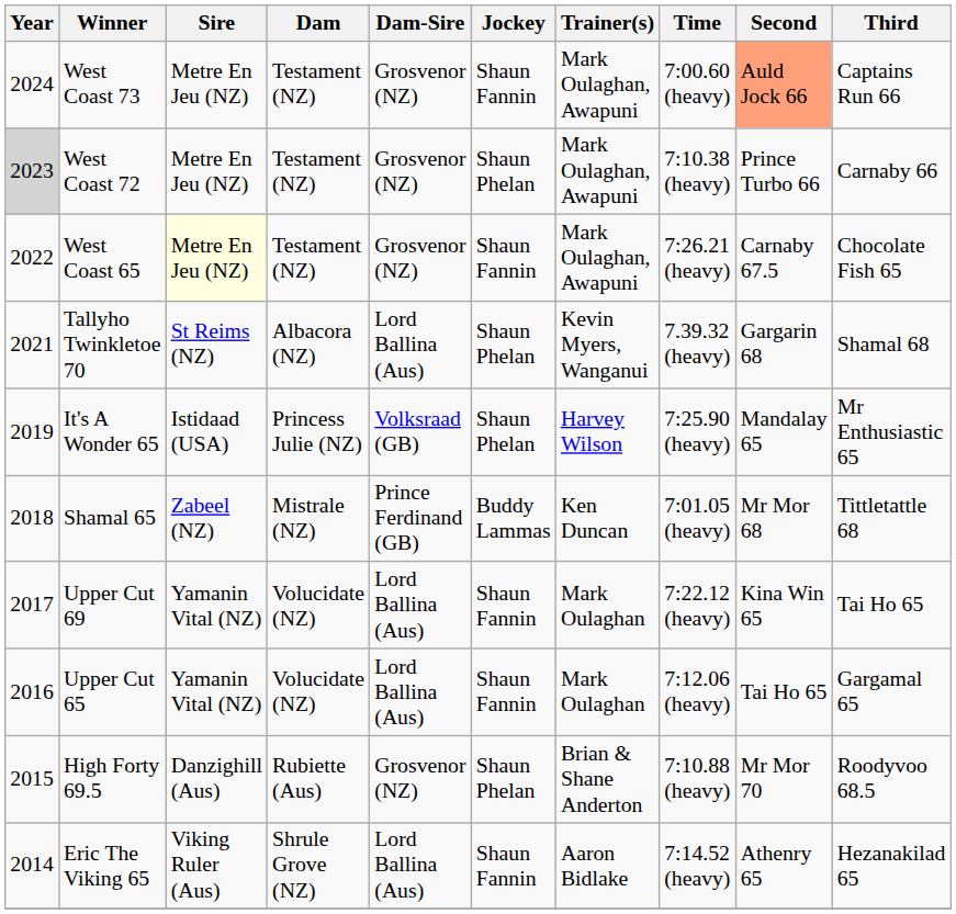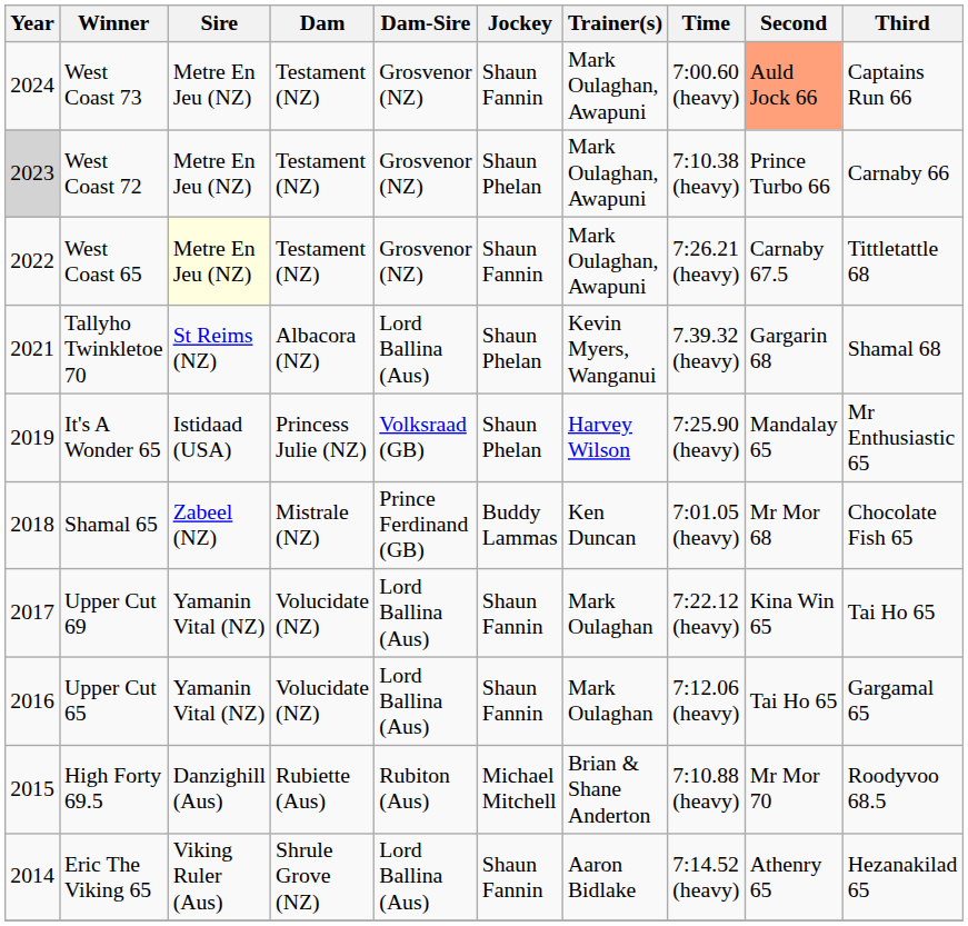 <table class="wikitable sortable" style="font-size:90%">
 <tr>
 <th style="width:70px">Year<br></th>
 <th style="width:100px">Winner<br></th>
 <th style="width:100px">Sire<br></th>
 <th style="width:100px">Dam<br></th>
 <th style="width:100px">Dam-Sire<br></th>
 <th style="width:120px">Jockey<br></th>
 <th style="width:120px">Trainer(s)<br></th>
 <th style="width:60px">Time<br></th>
 <th style="width:100px">Second<br></th>
 <th style="width:100px">Third</th>
 </tr>
 <tr>
 <td>2024</td>
 <td>West Coast 73</td>
 <td>Metre En Jeu (NZ)</td>
 <td>Testament (NZ)</td>
 <td>Grosvenor (NZ)</td>
 <td>Shaun Fannin</td>
 <td>Mark Oulaghan, Awapuni</td>
 <td>7:00.60 (heavy)</td>
 <td style="background: lightsalmon;">Auld Jock 66</td>
 <td>Captains Run 66</td>
 </tr>
 <tr>
 <td style="background: lightgrey;">2023</td>
 <td>West Coast 72</td>
 <td>Metre En Jeu (NZ)</td>
 <td>Testament (NZ)</td>
 <td>Grosvenor (NZ)</td>
 <td>Shaun Phelan</td>
 <td>Mark Oulaghan, Awapuni</td>
 <td>7:10.38 (heavy)</td>
 <td>Prince Turbo 66</td>
 <td>Carnaby 66</td>
 </tr>
 <tr>
 <td>2022</td>
 <td>West Coast 65</td>
 <td style="background: lightyellow;">Metre En Jeu (NZ)</td>
 <td>Testament (NZ)</td>
 <td>Grosvenor (NZ)</td>
 <td>Shaun Fannin</td>
 <td>Mark Oulaghan, Awapuni</td>
 <td>7:26.21 (heavy)</td>
 <td>Carnaby 67.5</td>
-<td>Chocolate Fish 65</td>
+<td>Tittletattle 68</td>
 </tr>
 <tr>
 <td>2021</td>
 <td>Tallyho Twinkletoe 70</td>
 <td><a href='#'>St Reims</a> (NZ)</td>
 <td>Albacora (NZ)</td>
 <td>Lord Ballina (Aus)</td>
 <td>Shaun Phelan</td>
 <td>Kevin Myers, Wanganui</td>
 <td>7.39.32 (heavy)</td>
 <td>Gargarin 68</td>
 <td>Shamal 68</td>
 </tr>
 <tr>
 <td>2019</td>
 <td>It's A Wonder 65</td>
 <td>Istidaad (USA)</td>
 <td>Princess Julie (NZ)</td>
 <td><a href='#'>Volksraad</a> (GB)</td>
 <td>Shaun Phelan</td>
 <td><a href='#'>Harvey Wilson</a></td>
 <td>7:25.90 (heavy)</td>
 <td>Mandalay 65</td>
 <td>Mr Enthusiastic 65</td>
 </tr>
 <tr>
 <td>2018</td>
 <td>Shamal 65</td>
 <td><a href='#'>Zabeel</a> (NZ)</td>
 <td>Mistrale (NZ)</td>
 <td>Prince Ferdinand (GB)</td>
 <td>Buddy Lammas</td>
 <td>Ken Duncan</td>
 <td>7:01.05 (heavy)</td>
 <td>Mr Mor 68</td>
-<td>Tittletattle 68</td>
+<td>Chocolate Fish 65</td>
 </tr>
 <tr>
 <td>2017 </td>
 <td>Upper Cut 69</td>
 <td>Yamanin Vital (NZ)</td>
 <td>Volucidate (NZ)</td>
 <td>Lord Ballina (Aus)</td>
 <td>Shaun Fannin</td>
 <td>Mark Oulaghan</td>
 <td>7:22.12 (heavy)</td>
 <td>Kina Win 65</td>
 <td>Tai Ho 65</td>
 </tr>
 <tr>
 <td>2016 </td>
 <td>Upper Cut 65</td>
 <td>Yamanin Vital (NZ)</td>
 <td>Volucidate (NZ)</td>
 <td>Lord Ballina (Aus)</td>
 <td>Shaun Fannin</td>
 <td>Mark Oulaghan</td>
 <td>7:12.06 (heavy)</td>
 <td>Tai Ho 65</td>
 <td>Gargamal 65</td>
 </tr>
 <tr>
 <td>2015 </td>
 <td>High Forty 69.5</td>
 <td>Danzighill (Aus)</td>
 <td>Rubiette (Aus)</td>
-<td>Grosvenor (NZ)</td>
-<td>Shaun Phelan</td>
+<td>Rubiton (Aus)</td>
+<td>Michael Mitchell</td>
 <td>Brian & Shane Anderton</td>
 <td>7:10.88 (heavy)</td>
 <td>Mr Mor 70</td>
 <td>Roodyvoo 68.5</td>
 </tr>
 <tr>
 <td>2014 </td>
 <td>Eric The Viking 65</td>
 <td>Viking Ruler (Aus)</td>
 <td>Shrule Grove (NZ)</td>
 <td>Lord Ballina (Aus)</td>
 <td>Shaun Fannin</td>
 <td>Aaron Bidlake</td>
 <td>7:14.52 (heavy)</td>
 <td>Athenry 65</td>
 <td>Hezanakilad 65</td>
 </tr>
 <tr>
 </tr>
 </table>
